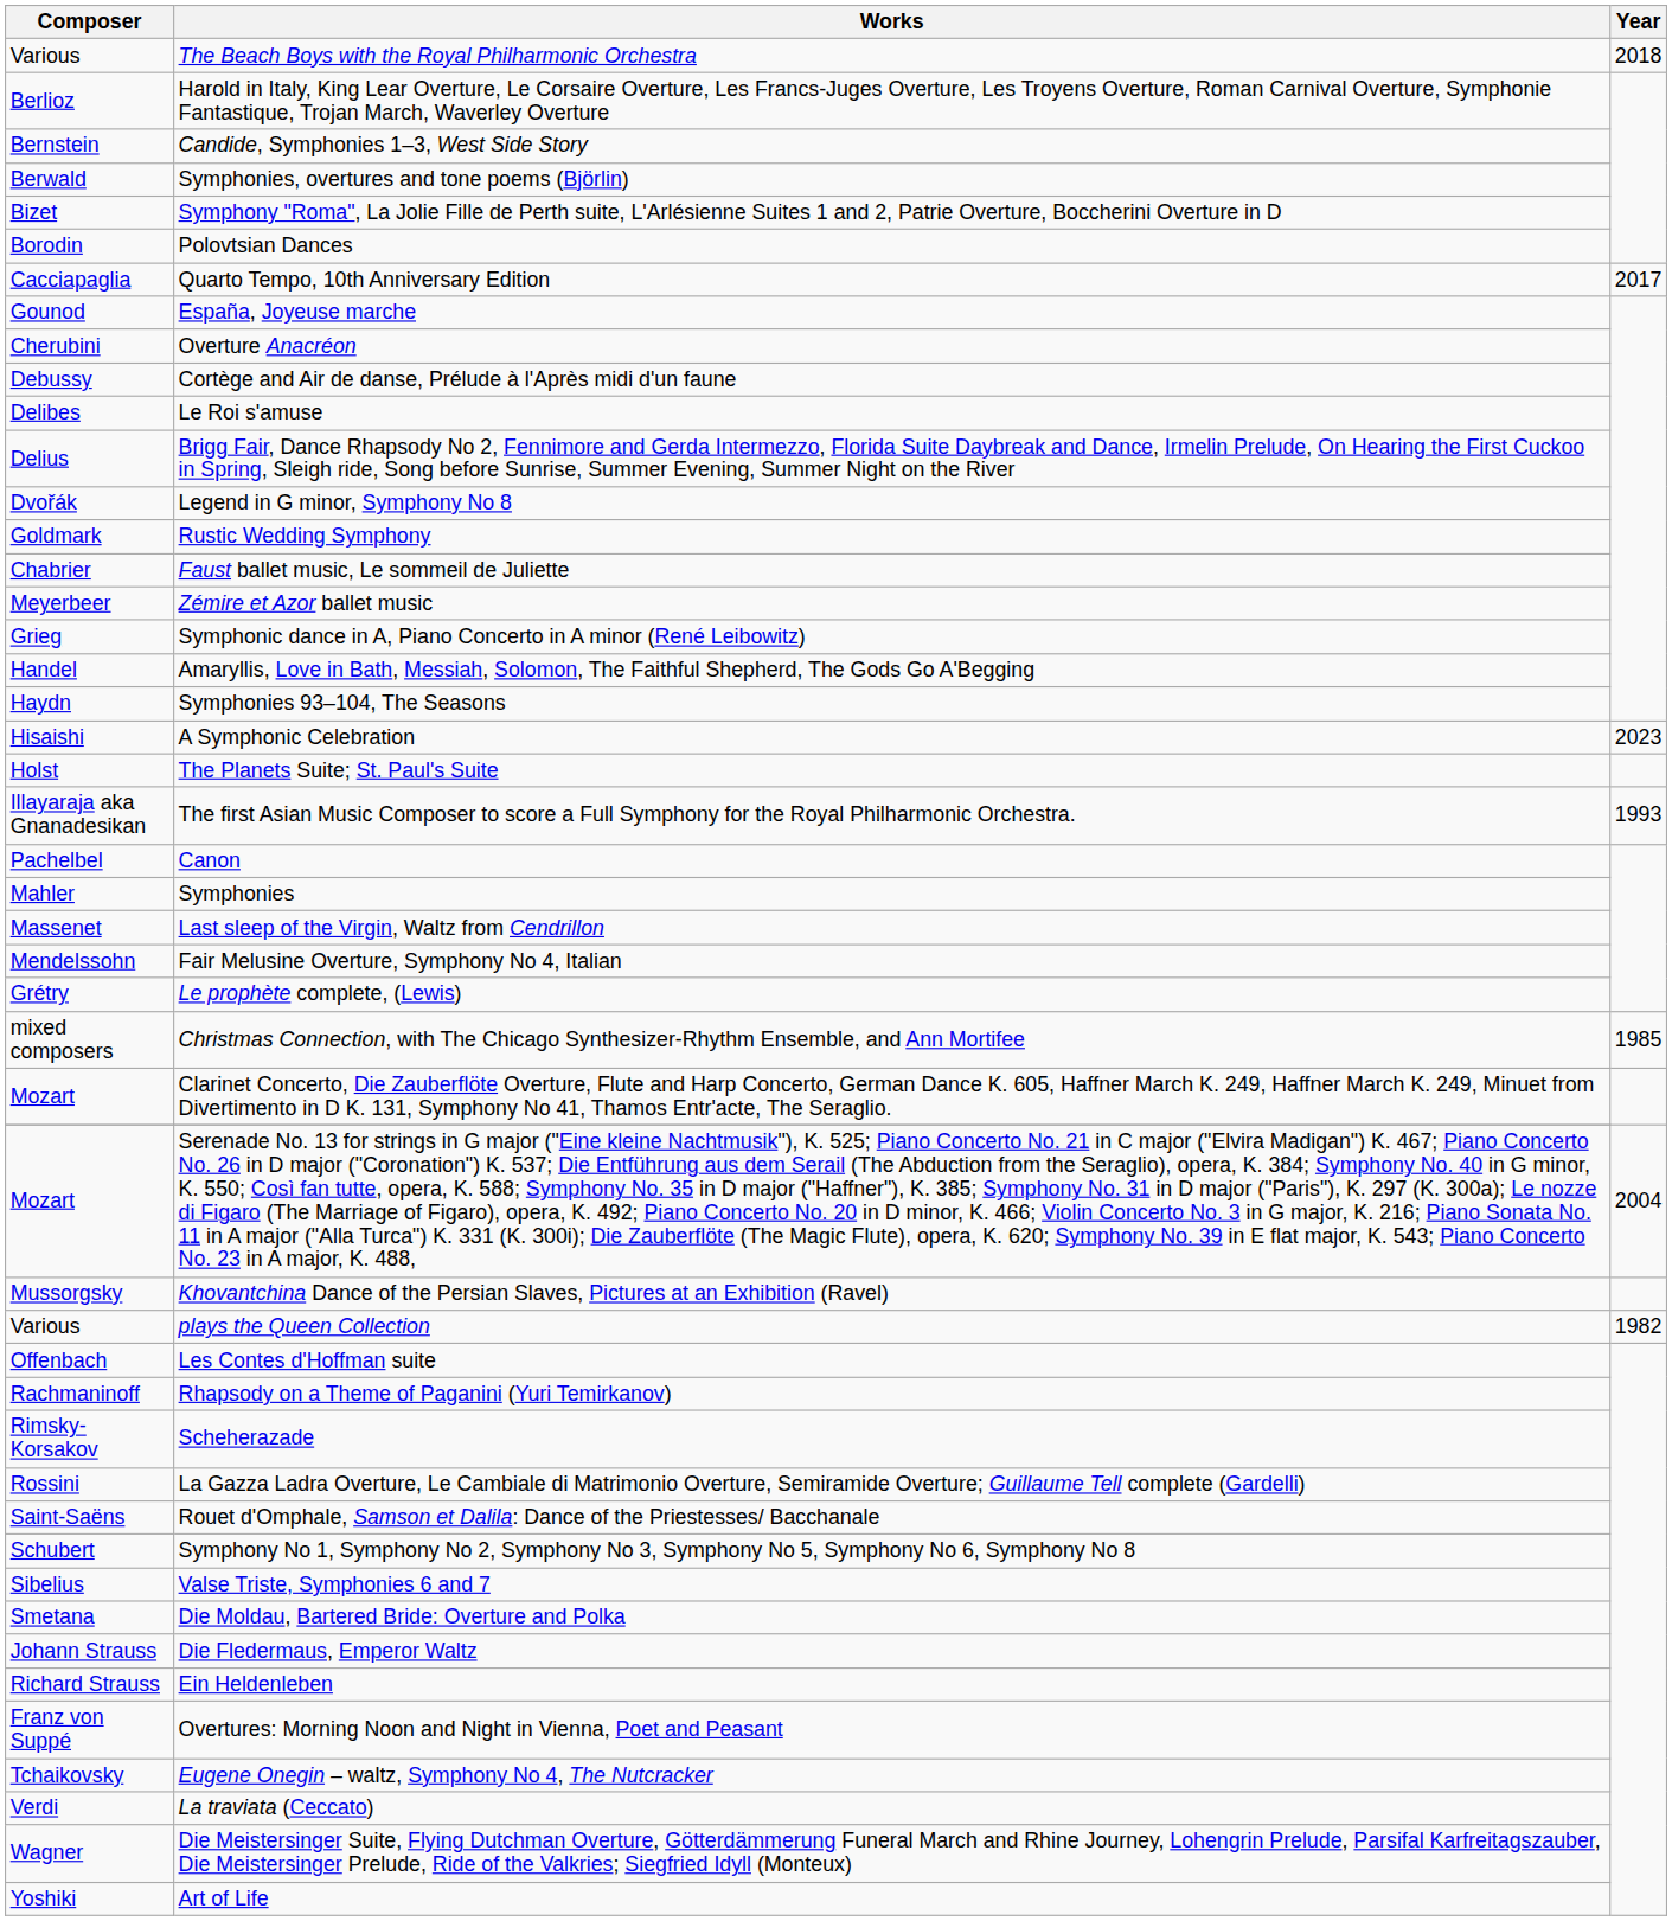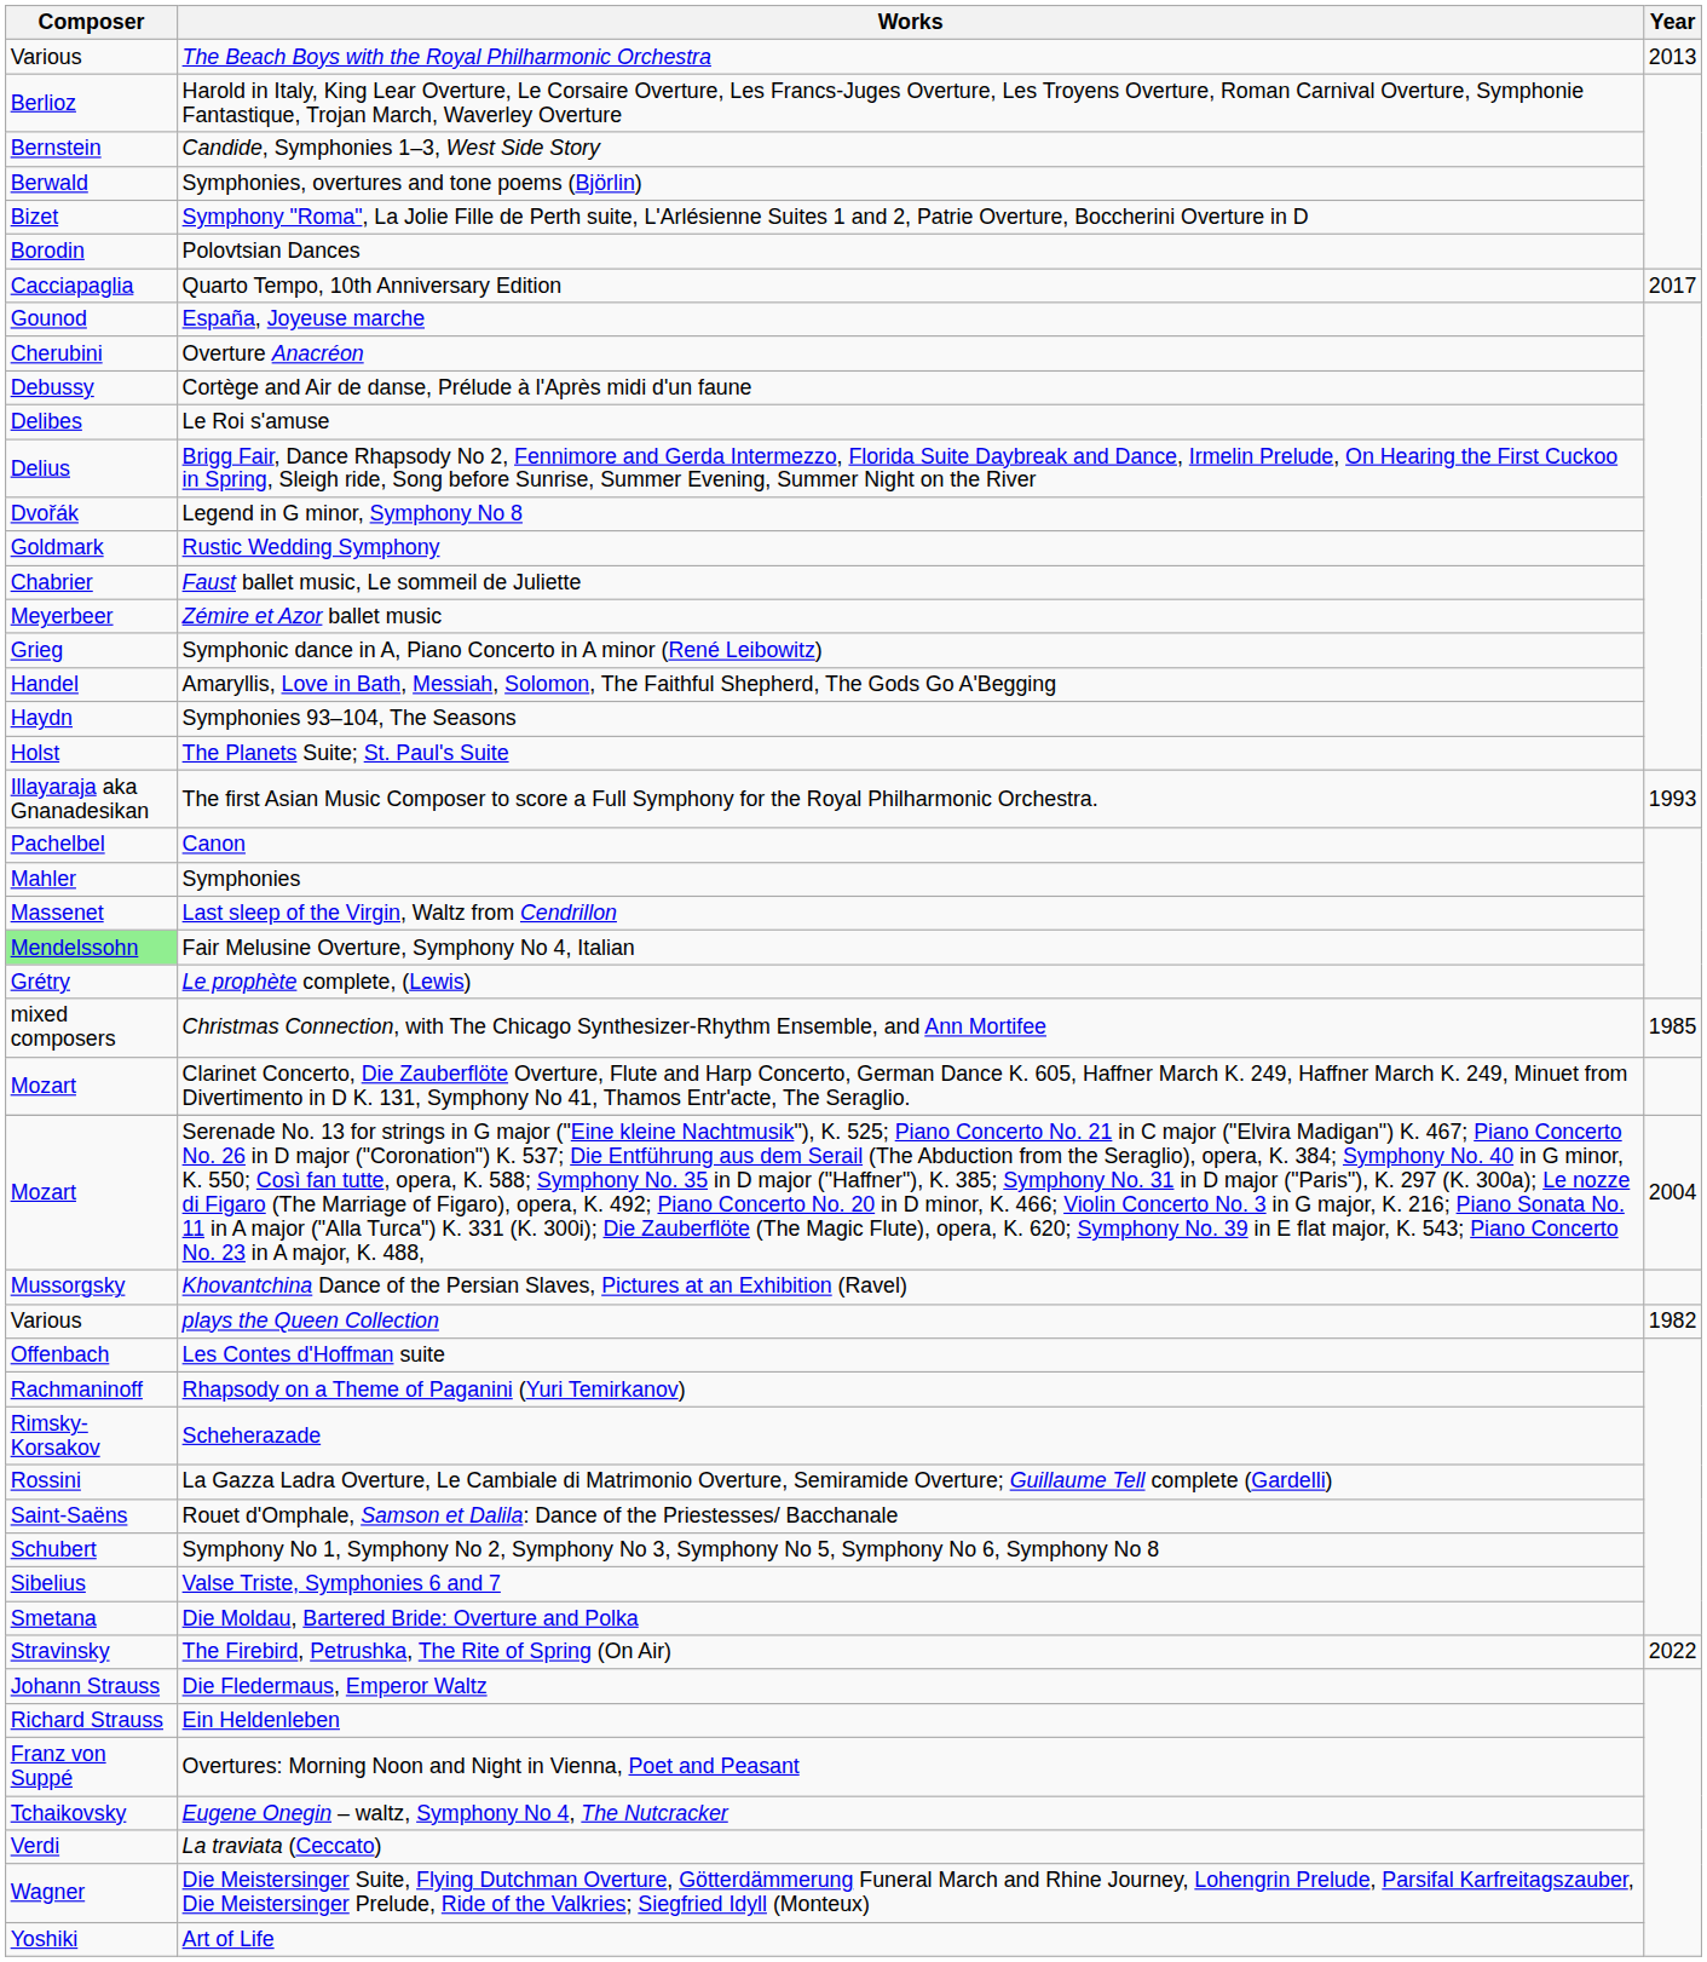 <table class="wikitable sortable plainrowheaders" style="text-align: left; margin-right: 0;">
 <tr>
 <th scope="col">Composer</th>
 <th scope="col">Works</th>
 <th scope="col">Year</th>
 </tr>
 <tr>
 <td>Various</td>
 <td><em><a href='#'>The Beach Boys with the Royal Philharmonic Orchestra</a></em></td>
-<td>2018</td>
+<td>2013</td>
 </tr>
 <tr>
 <td><a href='#'>Berlioz</a></td>
 <td>Harold in Italy, King Lear Overture, Le Corsaire Overture, Les Francs-Juges Overture, Les Troyens Overture, Roman Carnival Overture, Symphonie Fantastique, Trojan March, Waverley Overture</td>
 </tr>
 <tr>
 <td><a href='#'>Bernstein</a></td>
 <td><em>Candide</em>, Symphonies 1–3, <em>West Side Story</em></td>
 </tr>
 <tr>
 <td><a href='#'>Berwald</a></td>
 <td>Symphonies, overtures and tone poems (<a href='#'>Björlin</a>)</td>
 </tr>
 <tr>
 <td><a href='#'>Bizet</a></td>
 <td><a href='#'>Symphony "Roma"</a>, La Jolie Fille de Perth suite, L'Arlésienne Suites 1 and 2, Patrie Overture, Boccherini Overture in D</td>
 </tr>
 <tr>
 <td><a href='#'>Borodin</a></td>
 <td>Polovtsian Dances</td>
 </tr>
 <tr>
 <td><a href='#'>Cacciapaglia</a></td>
 <td>Quarto Tempo, 10th Anniversary Edition</td>
 <td>2017</td>
 </tr>
 <tr>
 <td><a href='#'>Gounod</a></td>
 <td><a href='#'>España</a>, <a href='#'>Joyeuse marche</a></td>
 </tr>
 <tr>
 <td><a href='#'>Cherubini</a></td>
 <td>Overture <em><a href='#'>Anacréon</a></em></td>
 </tr>
 <tr>
 <td><a href='#'>Debussy</a></td>
 <td>Cortège and Air de danse, Prélude à l'Après midi d'un faune</td>
 </tr>
 <tr>
 <td><a href='#'>Delibes</a></td>
 <td>Le Roi s'amuse</td>
 </tr>
 <tr>
 <td><a href='#'>Delius</a></td>
 <td><a href='#'>Brigg Fair</a>, Dance Rhapsody No 2, <a href='#'>Fennimore and Gerda Intermezzo</a>, <a href='#'>Florida Suite Daybreak and Dance</a>, <a href='#'>Irmelin Prelude</a>, <a href='#'>On Hearing the First Cuckoo in Spring</a>, Sleigh ride, Song before Sunrise, Summer Evening, Summer Night on the River</td>
 </tr>
 <tr>
 <td><a href='#'>Dvořák</a></td>
 <td>Legend in G minor, <a href='#'>Symphony No 8</a></td>
 </tr>
 <tr>
 <td><a href='#'>Goldmark</a></td>
 <td><a href='#'>Rustic Wedding Symphony</a></td>
 </tr>
 <tr>
 <td><a href='#'>Chabrier</a></td>
 <td><em><a href='#'>Faust</a></em> ballet music, Le sommeil de Juliette</td>
 </tr>
 <tr>
 <td><a href='#'>Meyerbeer</a></td>
 <td><em><a href='#'>Zémire et Azor</a></em> ballet music</td>
 </tr>
 <tr>
 <td><a href='#'>Grieg</a></td>
 <td>Symphonic dance in A, Piano Concerto in A minor (<a href='#'>René Leibowitz</a>)</td>
 </tr>
 <tr>
 <td><a href='#'>Handel</a></td>
 <td>Amaryllis, <a href='#'>Love in Bath</a>, <a href='#'>Messiah</a>, <a href='#'>Solomon</a>, The Faithful Shepherd, The Gods Go A'Begging</td>
 </tr>
 <tr>
 <td><a href='#'>Haydn</a></td>
 <td>Symphonies 93–104, The Seasons</td>
 </tr>
 <tr>
-<td><a href='#'>Hisaishi</a></td>
-<td>A Symphonic Celebration</td>
-<td>2023</td>
-</tr>
-<tr>
 <td><a href='#'>Holst</a></td>
 <td><a href='#'>The Planets</a> Suite; <a href='#'>St. Paul's Suite</a></td>
 </tr>
 <tr>
 <td><a href='#'>Illayaraja</a> aka Gnanadesikan</td>
 <td>The first Asian Music Composer to score a Full Symphony for the Royal Philharmonic Orchestra.</td>
 <td>1993</td>
 </tr>
 <tr>
 <td><a href='#'>Pachelbel</a></td>
 <td><a href='#'>Canon</a></td>
 </tr>
 <tr>
 <td><a href='#'>Mahler</a></td>
 <td>Symphonies</td>
 </tr>
 <tr>
 <td><a href='#'>Massenet</a></td>
 <td><a href='#'>Last sleep of the Virgin</a>, Waltz from <em><a href='#'>Cendrillon</a></em></td>
 </tr>
 <tr>
-<td><a href='#'>Mendelssohn</a></td>
+<td style="background: lightgreen;"><a href='#'>Mendelssohn</a></td>
 <td>Fair Melusine Overture, Symphony No 4, Italian</td>
 </tr>
 <tr>
 <td><a href='#'>Grétry</a></td>
 <td><em><a href='#'>Le prophète</a></em> complete, (<a href='#'>Lewis</a>)</td>
 </tr>
 <tr>
 <td>mixed composers</td>
 <td><em>Christmas Connection</em>, with The Chicago Synthesizer-Rhythm Ensemble, and <a href='#'>Ann Mortifee</a></td>
 <td>1985</td>
 </tr>
 <tr>
 <td><a href='#'>Mozart</a></td>
 <td>Clarinet Concerto, <a href='#'>Die Zauberflöte</a> Overture, Flute and Harp Concerto, German Dance K. 605, Haffner March K. 249, Haffner March K. 249, Minuet from Divertimento in D K. 131, Symphony No 41, Thamos Entr'acte, The Seraglio.</td>
 </tr>
 <tr>
 </tr>
 <tr>
 <td><a href='#'>Mozart</a></td>
 <td>Serenade No. 13 for strings in G major ("<a href='#'>Eine kleine Nachtmusik</a>"), K. 525; <a href='#'>Piano Concerto No. 21</a> in C major ("Elvira Madigan") K. 467; <a href='#'>Piano Concerto No. 26</a> in D major ("Coronation") K. 537; <a href='#'>Die Entführung aus dem Serail</a> (The Abduction from the Seraglio), opera, K. 384; <a href='#'>Symphony No. 40</a> in G minor, K. 550; <a href='#'>Così fan tutte</a>, opera, K. 588; <a href='#'>Symphony No. 35</a> in D major ("Haffner"), K. 385; <a href='#'>Symphony No. 31</a> in D major ("Paris"), K. 297 (K. 300a); <a href='#'>Le nozze di Figaro</a> (The Marriage of Figaro), opera, K. 492; <a href='#'>Piano Concerto No. 20</a> in D minor, K. 466; <a href='#'>Violin Concerto No. 3</a> in G major, K. 216; <a href='#'>Piano Sonata No. 11</a> in A major ("Alla Turca") K. 331 (K. 300i); <a href='#'>Die Zauberflöte</a> (The Magic Flute), opera, K. 620; <a href='#'>Symphony No. 39</a> in E flat major, K. 543; <a href='#'>Piano Concerto No. 23</a> in A major, K. 488,</td>
 <td>2004</td>
 </tr>
 <tr>
 <td><a href='#'>Mussorgsky</a></td>
 <td><em><a href='#'>Khovantchina</a></em> Dance of the Persian Slaves, <a href='#'>Pictures at an Exhibition</a> (Ravel)</td>
 </tr>
 <tr>
 <td>Various</td>
 <td><em><a href='#'>plays the Queen Collection</a></em></td>
 <td>1982</td>
 </tr>
 <tr>
 <td><a href='#'>Offenbach</a></td>
 <td><a href='#'>Les Contes d'Hoffman</a> suite</td>
 </tr>
 <tr>
 <td><a href='#'>Rachmaninoff</a></td>
 <td><a href='#'>Rhapsody on a Theme of Paganini</a> (<a href='#'>Yuri Temirkanov</a>)</td>
 </tr>
 <tr>
 <td><a href='#'>Rimsky-Korsakov</a></td>
 <td><a href='#'>Scheherazade</a></td>
 </tr>
 <tr>
 <td><a href='#'>Rossini</a></td>
 <td>La Gazza Ladra Overture, Le Cambiale di Matrimonio Overture, Semiramide Overture; <em><a href='#'>Guillaume Tell</a></em> complete (<a href='#'>Gardelli</a>)</td>
 </tr>
 <tr>
 <td><a href='#'>Saint-Saëns</a></td>
 <td>Rouet d'Omphale, <em><a href='#'>Samson et Dalila</a></em>: Dance of the Priestesses/ Bacchanale</td>
 </tr>
 <tr>
 <td><a href='#'>Schubert</a></td>
 <td>Symphony No 1, Symphony No 2, Symphony No 3, Symphony No 5, Symphony No 6, Symphony No 8</td>
 </tr>
 <tr>
 <td><a href='#'>Sibelius</a></td>
 <td><a href='#'>Valse Triste, Symphonies 6 and 7</a></td>
 </tr>
 <tr>
 <td><a href='#'>Smetana</a></td>
 <td><a href='#'>Die Moldau</a>, <a href='#'>Bartered Bride: Overture and Polka</a></td>
 </tr>
 <tr>
+<td><a href='#'>Stravinsky</a></td>
+<td><a href='#'>The Firebird</a>, <a href='#'>Petrushka</a>, <a href='#'>The Rite of Spring</a> (On Air)</td>
+<td>2022</td>
+</tr>
+<tr>
 <td><a href='#'>Johann Strauss</a></td>
 <td><a href='#'>Die Fledermaus</a>, <a href='#'>Emperor Waltz</a></td>
 </tr>
 <tr>
 <td><a href='#'>Richard Strauss</a></td>
 <td><a href='#'>Ein Heldenleben</a></td>
 </tr>
 <tr>
 <td><a href='#'>Franz von Suppé</a></td>
 <td>Overtures: Morning Noon and Night in Vienna, <a href='#'>Poet and Peasant</a></td>
 </tr>
 <tr>
 <td><a href='#'>Tchaikovsky</a></td>
 <td><em><a href='#'>Eugene Onegin</a></em> – waltz, <a href='#'>Symphony No 4</a>, <em><a href='#'>The Nutcracker</a></em></td>
 </tr>
 <tr>
 <td><a href='#'>Verdi</a></td>
 <td><em>La traviata</em> (<a href='#'>Ceccato</a>)</td>
 </tr>
 <tr>
 <td><a href='#'>Wagner</a></td>
 <td><a href='#'>Die Meistersinger</a> Suite, <a href='#'>Flying Dutchman Overture</a>, <a href='#'>Götterdämmerung</a> Funeral March and Rhine Journey, <a href='#'>Lohengrin Prelude</a>, <a href='#'>Parsifal Karfreitagszauber</a>, <a href='#'>Die Meistersinger</a> Prelude, <a href='#'>Ride of the Valkries</a>; <a href='#'>Siegfried Idyll</a> (Monteux)</td>
 </tr>
 <tr>
 <td><a href='#'>Yoshiki</a></td>
 <td><a href='#'>Art of Life</a></td>
 </tr>
 </table>
